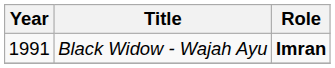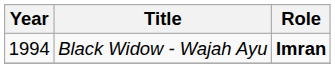 <table class="wikitable">
 <tr>
 <th>Year</th>
 <th>Title</th>
 <th>Role</th>
 </tr>
 <tr>
-<td>1991</td>
+<td>1994</td>
 <td><em>Black Widow - Wajah Ayu</em></td>
 <td><strong>Imran</strong></td>
 </tr>
 <tr>
 </tr>
 </table>
